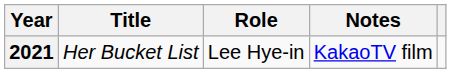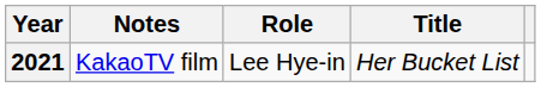 <table class="wikitable plainrowheaders sortable">
 <tr>
 <th scope="col">Year</th>
+<th scope="col">Notes</th>
+<th scope="col">Role</th>
 <th scope="col">Title</th>
-<th scope="col">Role</th>
-<th scope="col">Notes</th>
 <th scope="col" class="unsortable"></th>
 </tr>
 <tr>
 <th scope="row">2021</th>
+<td><a href='#'>KakaoTV</a> film</td>
+<td>Lee Hye-in</td>
 <td><em>Her Bucket List</em></td>
-<td>Lee Hye-in</td>
-<td><a href='#'>KakaoTV</a> film</td>
 <td style="text-align:center"></td>
 </tr>
 </table>
